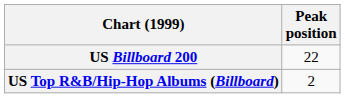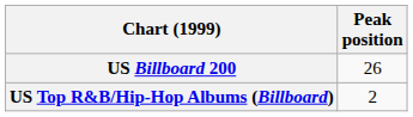 <table class="wikitable sortable plainrowheaders" style="text-align:center">
 <tr>
 <th scope="col">Chart (1999)</th>
 <th scope="col">Peak<br>position</th>
 </tr>
 <tr>
 <th scope="row">US <a href='#'><em>Billboard</em> 200</a></th>
-<td>22</td>
+<td>26</td>
 </tr>
 <tr>
 <th scope="row">US <a href='#'>Top R&B/Hip-Hop Albums</a> (<em><a href='#'>Billboard</a></em>)</th>
 <td>2</td>
 </tr>
 </table>
